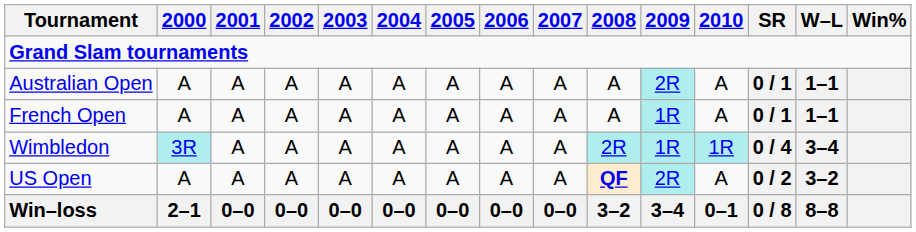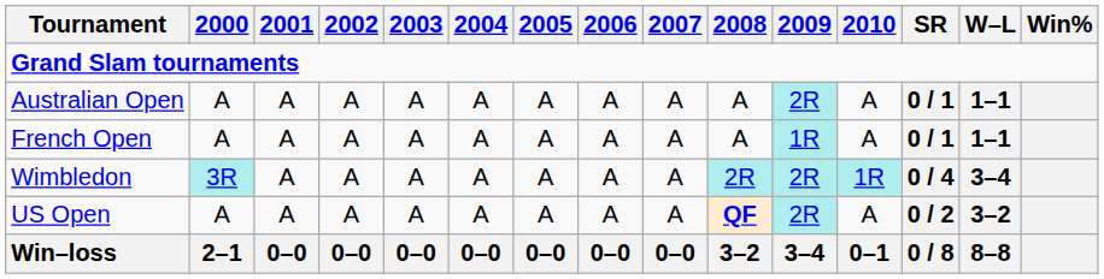 <table class=wikitable style=text-align:center>
 <tr>
 <th>Tournament</th>
 <th><a href='#'>2000</a></th>
 <th><a href='#'>2001</a></th>
 <th><a href='#'>2002</a></th>
 <th><a href='#'>2003</a></th>
 <th><a href='#'>2004</a></th>
 <th><a href='#'>2005</a></th>
 <th><a href='#'>2006</a></th>
 <th><a href='#'>2007</a></th>
 <th><a href='#'>2008</a></th>
 <th><a href='#'>2009</a></th>
 <th><a href='#'>2010</a></th>
 <th>SR</th>
 <th>W–L</th>
 <th>Win%</th>
 </tr>
 <tr>
 <td colspan=25 style=text-align:left><a href='#'><strong>Grand Slam tournaments</strong></a></td>
 </tr>
 <tr>
 <td align=left><a href='#'>Australian Open</a></td>
 <td>A</td>
 <td>A</td>
 <td>A</td>
 <td>A</td>
 <td>A</td>
 <td>A</td>
 <td>A</td>
 <td>A</td>
 <td>A</td>
 <td bgcolor=afeeee><a href='#'>2R</a></td>
 <td>A</td>
 <th>0 / 1</th>
 <th>1–1</th>
 <th></th>
 </tr>
 <tr>
 <td align=left><a href='#'>French Open</a></td>
 <td>A</td>
 <td>A</td>
 <td>A</td>
 <td>A</td>
 <td>A</td>
 <td>A</td>
 <td>A</td>
 <td>A</td>
 <td>A</td>
 <td bgcolor=afeeee><a href='#'>1R</a></td>
 <td>A</td>
 <th>0 / 1</th>
 <th>1–1</th>
 <th></th>
 </tr>
 <tr>
 <td align=left><a href='#'>Wimbledon</a></td>
 <td bgcolor=afeeee><a href='#'>3R</a></td>
 <td>A</td>
 <td>A</td>
 <td>A</td>
 <td>A</td>
 <td>A</td>
 <td>A</td>
 <td>A</td>
 <td bgcolor=afeeee><a href='#'>2R</a></td>
-<td bgcolor=afeeee><a href='#'>1R</a></td>
+<td bgcolor=afeeee><a href='#'>2R</a></td>
 <td bgcolor=afeeee><a href='#'>1R</a></td>
 <th>0 / 4</th>
 <th>3–4</th>
 <th></th>
 </tr>
 <tr>
 <td align=left><a href='#'>US Open</a></td>
 <td>A</td>
 <td>A</td>
 <td>A</td>
 <td>A</td>
 <td>A</td>
 <td>A</td>
 <td>A</td>
 <td>A</td>
 <td bgcolor=ffebcd><strong><a href='#'>QF</a></strong></td>
 <td bgcolor=afeeee><a href='#'>2R</a></td>
 <td>A</td>
 <th>0 / 2</th>
 <th>3–2</th>
 <th></th>
 </tr>
 <tr>
 <th style=text-align:left>Win–loss</th>
 <th>2–1</th>
 <th>0–0</th>
 <th>0–0</th>
 <th>0–0</th>
 <th>0–0</th>
 <th>0–0</th>
 <th>0–0</th>
 <th>0–0</th>
 <th>3–2</th>
 <th>3–4</th>
 <th>0–1</th>
 <th>0 / 8</th>
 <th>8–8</th>
 <th></th>
 </tr>
 </table>
